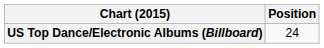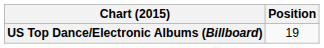 <table class="wikitable plainrowheaders" style="text-align:center">
 <tr>
 <th scope="col">Chart (2015)</th>
 <th scope="col">Position</th>
 </tr>
 <tr>
 <th scope="row">US Top Dance/Electronic Albums (<em>Billboard</em>)</th>
-<td>24</td>
+<td>19</td>
 </tr>
 </table>
